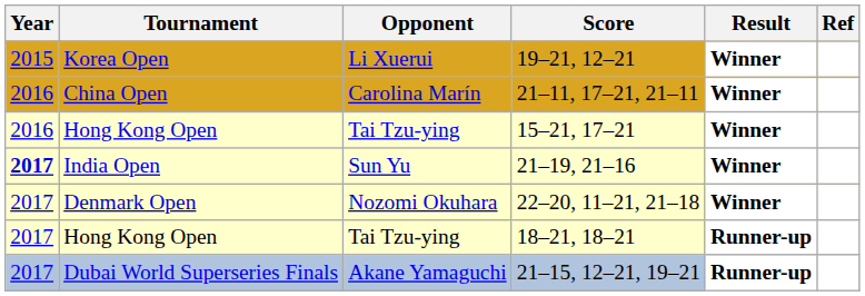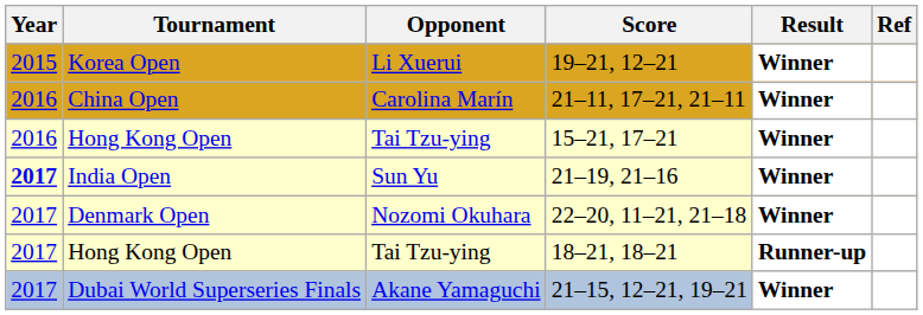 <table class="sortable wikitable" style="font-size: 90%;">
 <tr>
 <th>Year</th>
 <th>Tournament</th>
 <th>Opponent</th>
 <th>Score</th>
 <th>Result</th>
 <th>Ref</th>
 </tr>
 <tr style="background:#DAA520">
 <td align="center"><a href='#'>2015</a></td>
 <td align="left"><a href='#'>Korea Open</a></td>
 <td align="left"> <a href='#'>Li Xuerui</a></td>
 <td align="left">19–21, 12–21</td>
 <td style="text-align:left; background:white"> <strong>Winner</strong></td>
 <td style="text-align:center; background:white"></td>
 </tr>
 <tr style="background:#DAA520">
 <td align="center"><a href='#'>2016</a></td>
 <td align="left"><a href='#'>China Open</a></td>
 <td align="left"> <a href='#'>Carolina Marín</a></td>
 <td align="left">21–11, 17–21, 21–11</td>
 <td style="text-align:left; background:white"> <strong>Winner</strong></td>
 <td style="text-align:center; background:white"></td>
 </tr>
 <tr style="background:#FFFFCC">
 <td align="center"><a href='#'>2016</a></td>
 <td align="left"><a href='#'>Hong Kong Open</a></td>
 <td align="left"> <a href='#'>Tai Tzu-ying</a></td>
 <td align="left">15–21, 17–21</td>
 <td style="text-align:left; background:white"> <strong>Winner</strong></td>
 <td style="text-align:center; background:white"></td>
 </tr>
 <tr style="background:#FFFFCC">
 <td align="center"><strong><a href='#'>2017</a></strong></td>
 <td align="left"><a href='#'>India Open</a></td>
 <td align="left"> <a href='#'>Sun Yu</a></td>
 <td align="left">21–19, 21–16</td>
 <td style="text-align:left; background:white"> <strong>Winner</strong></td>
 <td style="text-align:center; background:white"></td>
 </tr>
 <tr style="background:#FFFFCC;">
 <td align="center"><a href='#'>2017</a></td>
 <td align="left"><a href='#'>Denmark Open</a></td>
 <td align="left"> <a href='#'>Nozomi Okuhara</a></td>
 <td align="left">22–20, 11–21, 21–18</td>
 <td style="text-align:left; background:white"> <strong>Winner</strong></td>
 <td style="text-align:center; background:white"></td>
 </tr>
 <tr style="background:#FFFFCC">
 <td align="center"><a href='#'>2017</a></td>
 <td align="left">Hong Kong Open</td>
 <td align="left"> Tai Tzu-ying</td>
 <td align="left">18–21, 18–21</td>
 <td style="text-align:left; background:white"> <strong>Runner-up</strong></td>
 <td style="text-align:center; background:white"></td>
 </tr>
 <tr style="background:#B0C4DE">
 <td align="center"><a href='#'>2017</a></td>
 <td align="left"><a href='#'>Dubai World Superseries Finals</a></td>
 <td align="left"> <a href='#'>Akane Yamaguchi</a></td>
 <td align="left">21–15, 12–21, 19–21</td>
-<td style="text-align:left; background:white"> <strong>Runner-up</strong></td>
+<td style="text-align:left; background:white"> <strong>Winner</strong></td>
 <td style="text-align:center; background:white"></td>
 </tr>
 </table>
